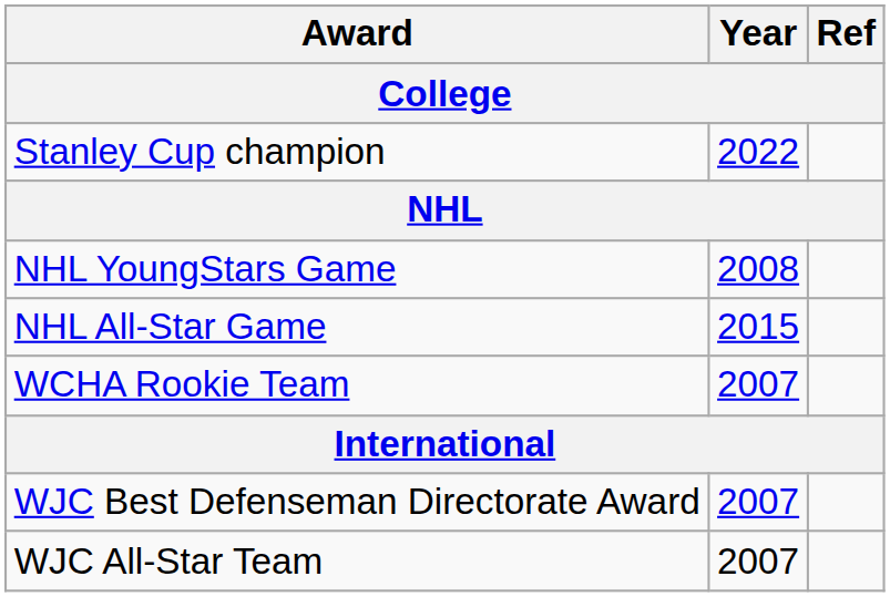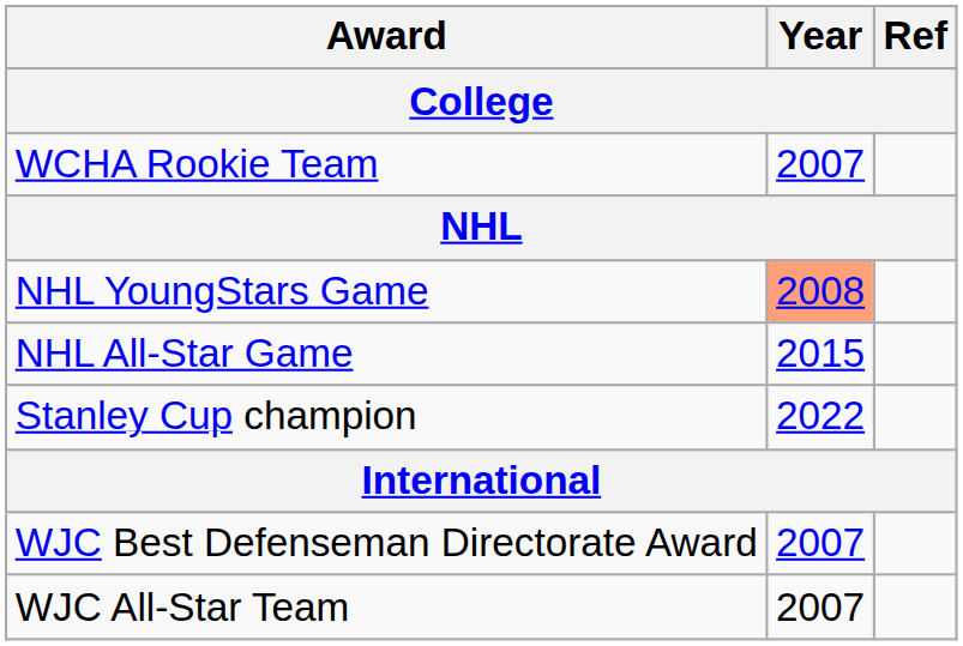 <table class="wikitable">
 <tr>
 <th>Award</th>
 <th>Year</th>
 <th>Ref</th>
 </tr>
 <tr>
 <th colspan="3"><a href='#'>College</a></th>
 </tr>
 <tr>
-<td><a href='#'>Stanley Cup</a> champion</td>
-<td><a href='#'>2022</a></td>
+<td><a href='#'>WCHA Rookie Team</a></td>
+<td><a href='#'>2007</a></td>
 <td></td>
 </tr>
 <tr>
 <th colspan="3"><a href='#'>NHL</a></th>
 </tr>
 <tr>
 <td><a href='#'>NHL YoungStars Game</a></td>
-<td><a href='#'>2008</a></td>
+<td style="background: lightsalmon;"><a href='#'>2008</a></td>
 <td></td>
 </tr>
 <tr>
 <td><a href='#'>NHL All-Star Game</a></td>
 <td><a href='#'>2015</a></td>
 <td></td>
 </tr>
 <tr>
-<td><a href='#'>WCHA Rookie Team</a></td>
-<td><a href='#'>2007</a></td>
+<td><a href='#'>Stanley Cup</a> champion</td>
+<td><a href='#'>2022</a></td>
 <td></td>
 </tr>
 <tr>
 <th colspan="3"><a href='#'>International</a></th>
 </tr>
 <tr>
 <td><a href='#'>WJC</a> Best Defenseman Directorate Award</td>
 <td><a href='#'>2007</a></td>
 <td></td>
 </tr>
 <tr>
 <td>WJC All-Star Team</td>
 <td>2007</td>
 <td></td>
 </tr>
 </table>
